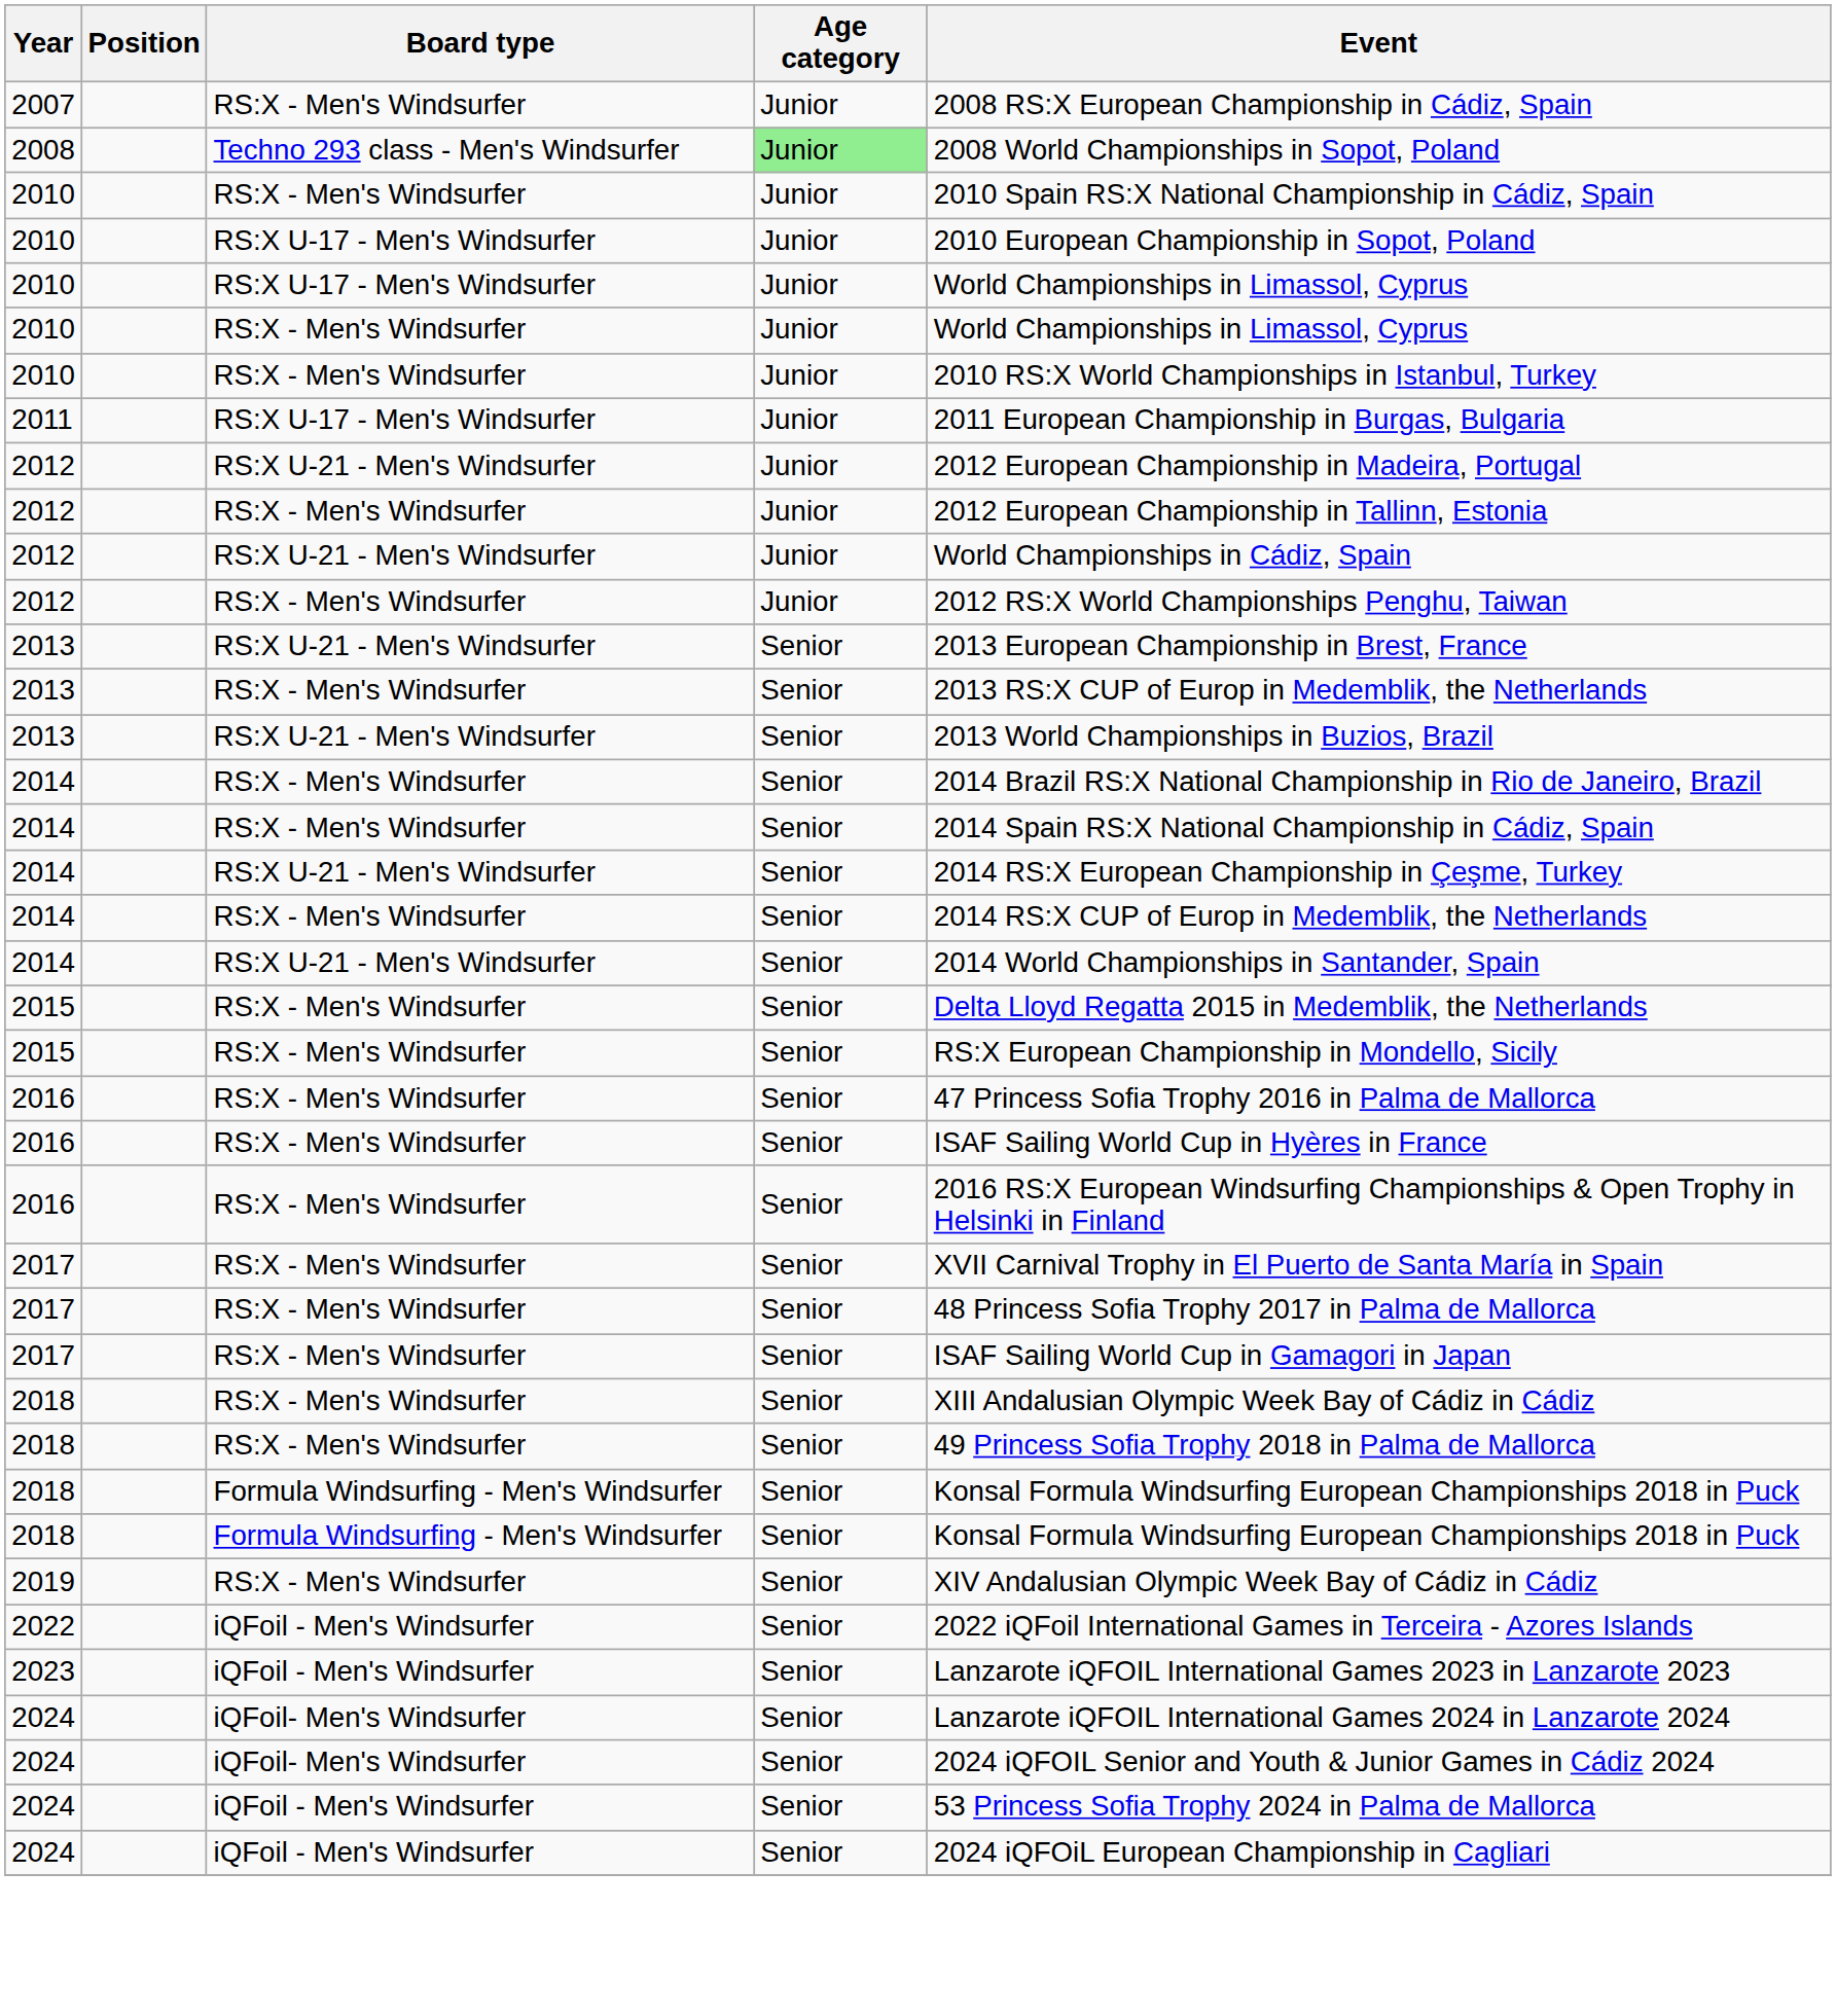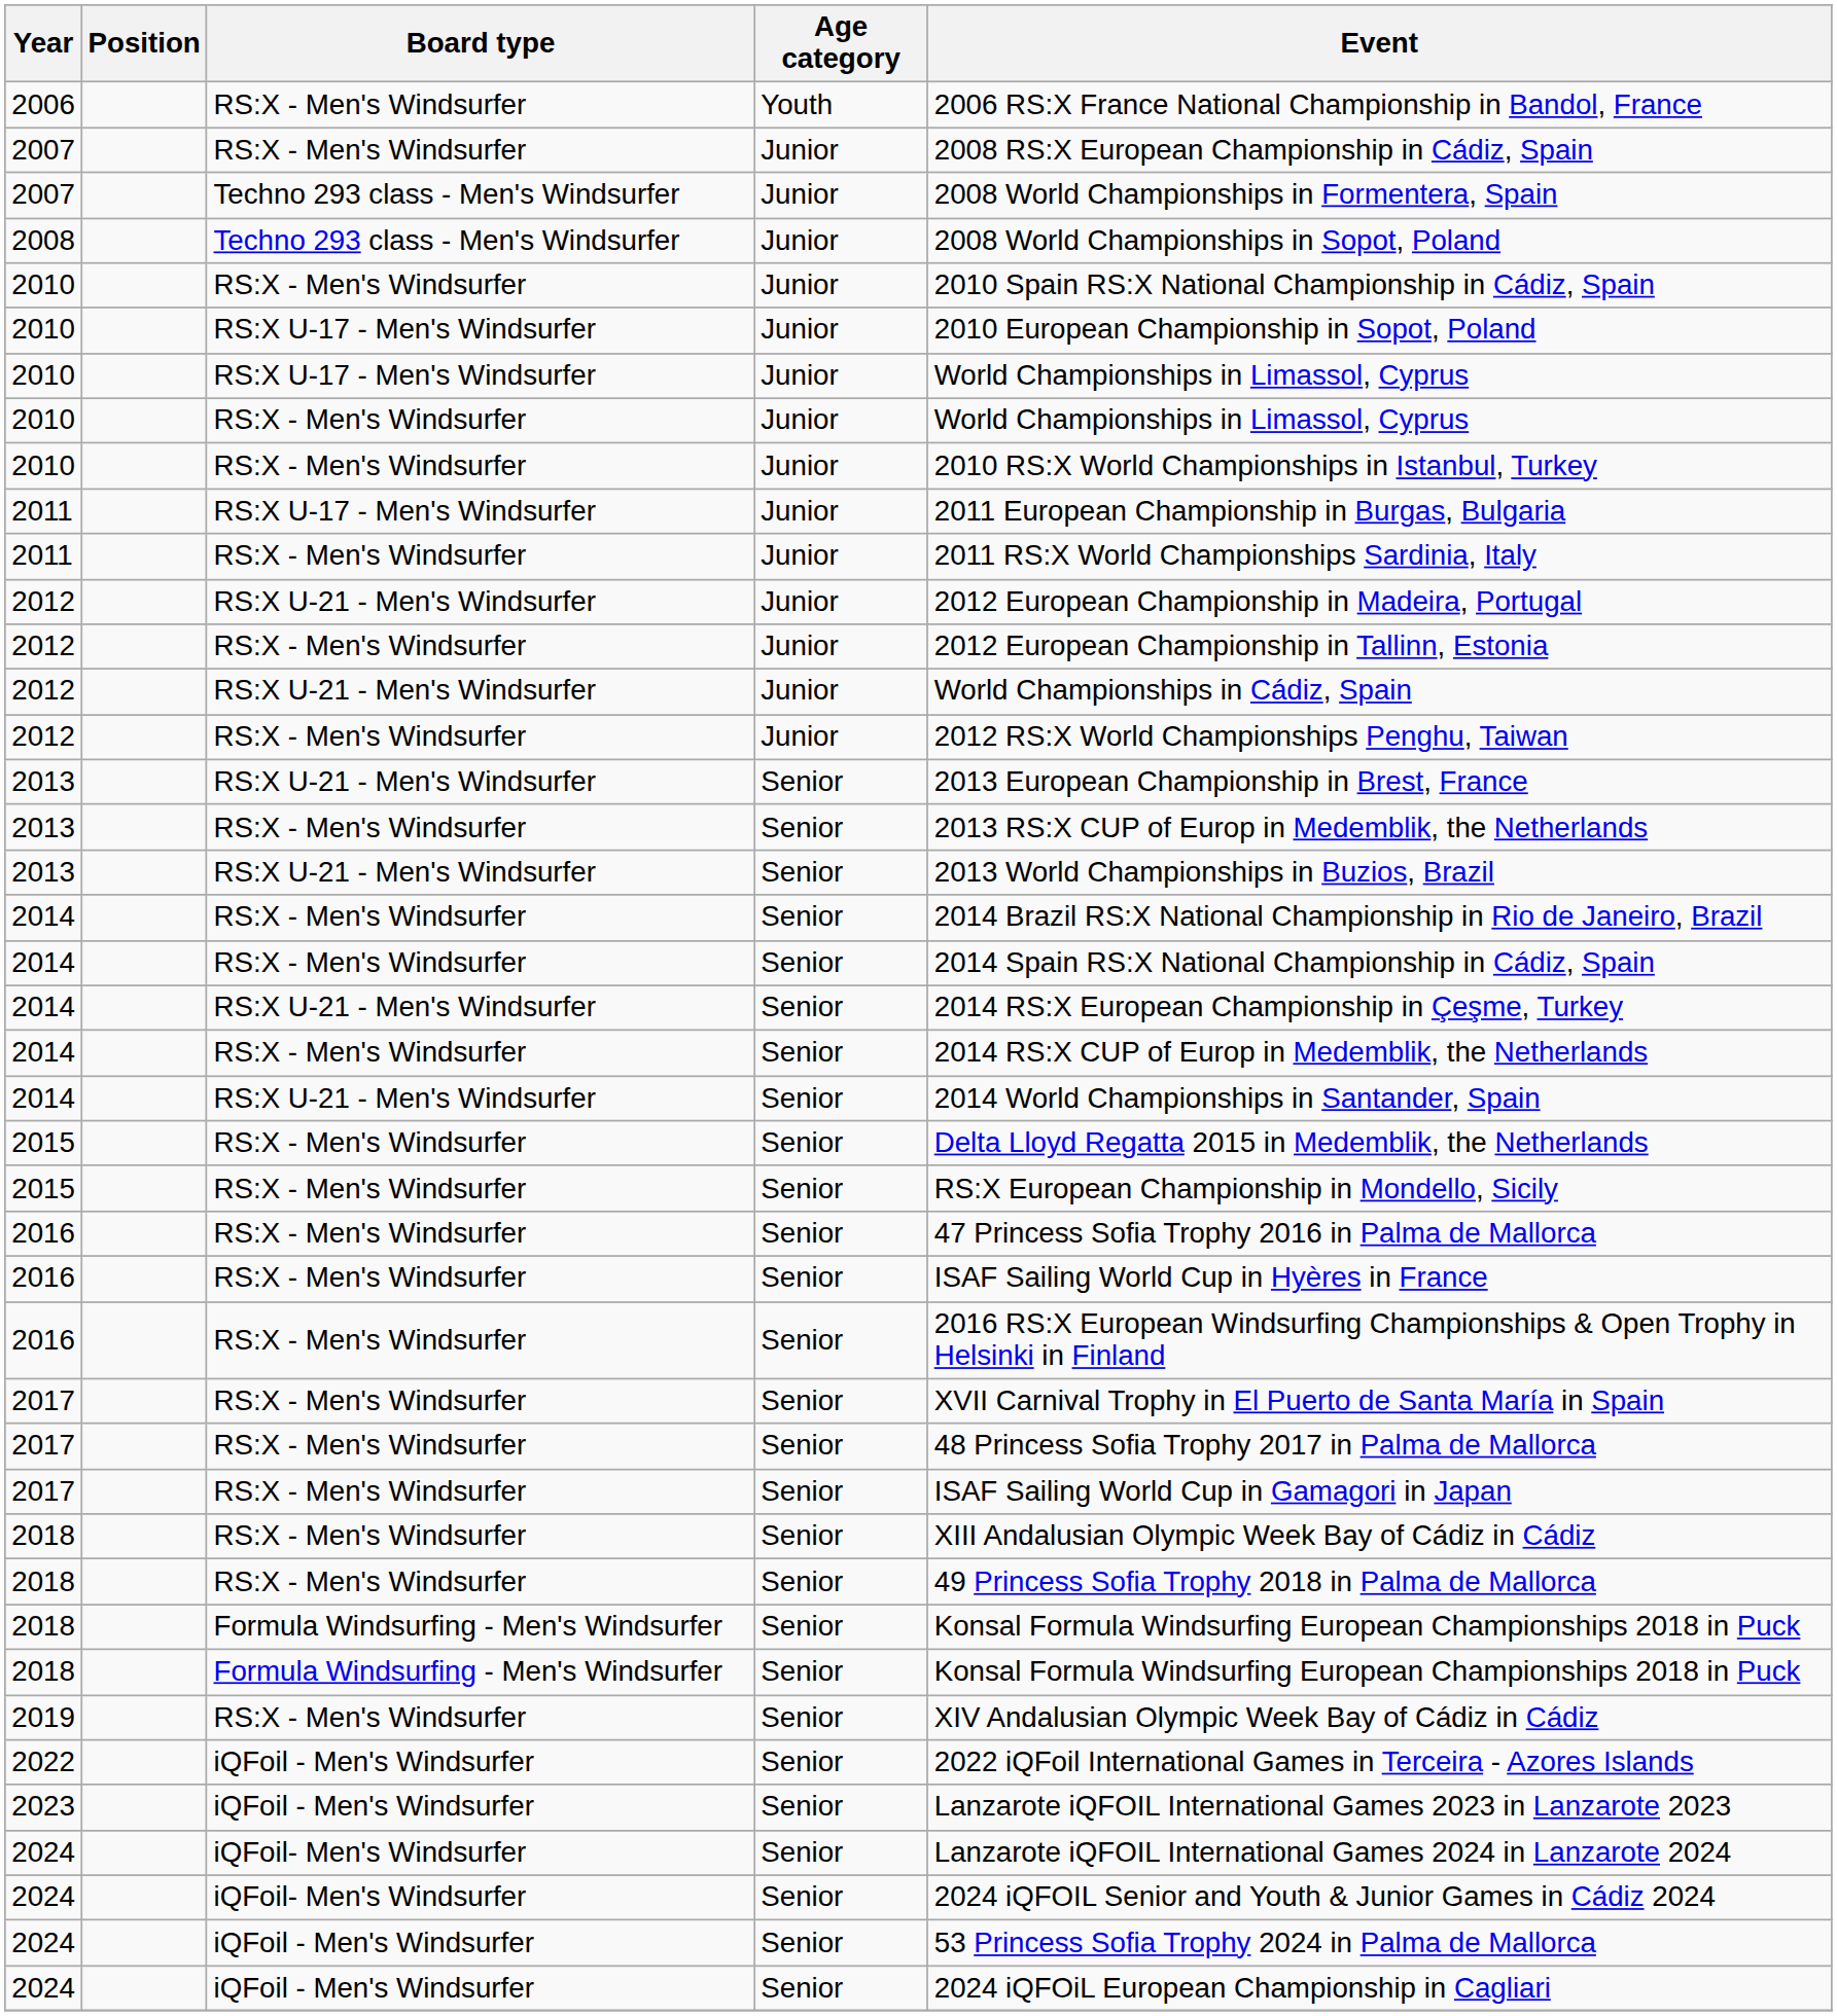 <table class="wikitable">
 <tr>
 <th width="30">Year</th>
 <th width="20">Position</th>
 <th width="300">Board type</th>
 <th width="90">Age category</th>
 <th width="500">Event</th>
 </tr>
 <tr>
+<td>2006</td>
+<td align="center"></td>
+<td>RS:X - Men's Windsurfer</td>
+<td>Youth</td>
+<td> 2006 RS:X France National Championship in <a href='#'>Bandol</a>, <a href='#'>France</a></td>
+</tr>
+<tr>
 <td>2007</td>
 <td align="center"></td>
 <td>RS:X - Men's Windsurfer</td>
 <td>Junior</td>
 <td> 2008 RS:X European Championship in <a href='#'>Cádiz</a>, <a href='#'>Spain</a></td>
 </tr>
 <tr>
+<td>2007</td>
+<td align="center"></td>
+<td>Techno 293 class - Men's Windsurfer</td>
+<td>Junior</td>
+<td> 2008 World Championships in <a href='#'>Formentera</a>, <a href='#'>Spain</a></td>
+</tr>
+<tr>
 <td>2008</td>
 <td align="center"></td>
 <td><a href='#'>Techno 293</a> class - Men's Windsurfer</td>
-<td style="background: lightgreen;">Junior</td>
+<td>Junior</td>
 <td> 2008 World Championships in <a href='#'>Sopot</a>, <a href='#'>Poland</a></td>
 </tr>
 <tr>
 <td>2010</td>
 <td align="center"></td>
 <td>RS:X - Men's Windsurfer</td>
 <td>Junior</td>
 <td> 2010 Spain RS:X National Championship in <a href='#'>Cádiz</a>, <a href='#'>Spain</a></td>
 </tr>
 <tr>
 <td>2010</td>
 <td align="center"></td>
 <td>RS:X U-17 - Men's Windsurfer</td>
 <td>Junior</td>
 <td> 2010 European Championship in <a href='#'>Sopot</a>, <a href='#'>Poland</a></td>
 </tr>
 <tr>
 <td>2010</td>
 <td align="center"></td>
 <td>RS:X U-17 - Men's Windsurfer</td>
 <td>Junior</td>
 <td> World Championships in <a href='#'>Limassol</a>, <a href='#'>Cyprus</a></td>
 </tr>
 <tr>
 <td>2010</td>
 <td align="center"></td>
 <td>RS:X - Men's Windsurfer</td>
 <td>Junior</td>
 <td> World Championships in <a href='#'>Limassol</a>, <a href='#'>Cyprus</a></td>
 </tr>
 <tr>
 <td>2010</td>
 <td align="center"></td>
 <td>RS:X - Men's Windsurfer</td>
 <td>Junior</td>
 <td> 2010 RS:X World Championships in <a href='#'>Istanbul</a>, <a href='#'>Turkey</a></td>
 </tr>
 <tr>
 <td>2011</td>
 <td align="center"></td>
 <td>RS:X U-17 - Men's Windsurfer</td>
 <td>Junior</td>
 <td> 2011 European Championship in <a href='#'>Burgas</a>, <a href='#'>Bulgaria</a></td>
+</tr>
+<tr>
+<td>2011</td>
+<td align="center"></td>
+<td>RS:X - Men's Windsurfer</td>
+<td>Junior</td>
+<td> 2011 RS:X World Championships <a href='#'>Sardinia</a>, <a href='#'>Italy</a></td>
 </tr>
 <tr>
 <td>2012</td>
 <td align="center"></td>
 <td>RS:X U-21 - Men's Windsurfer</td>
 <td>Junior</td>
 <td> 2012 European Championship in <a href='#'>Madeira</a>, <a href='#'>Portugal</a></td>
 </tr>
 <tr>
 <td>2012</td>
 <td align="center"></td>
 <td>RS:X - Men's Windsurfer</td>
 <td>Junior</td>
 <td> 2012 European Championship in <a href='#'>Tallinn</a>, <a href='#'>Estonia</a></td>
 </tr>
 <tr>
 <td>2012</td>
 <td align="center"></td>
 <td>RS:X U-21 - Men's Windsurfer</td>
 <td>Junior</td>
 <td> World Championships in <a href='#'>Cádiz</a>, <a href='#'>Spain</a></td>
 </tr>
 <tr>
 <td>2012</td>
 <td align="center"></td>
 <td>RS:X - Men's Windsurfer</td>
 <td>Junior</td>
 <td> 2012 RS:X World Championships <a href='#'>Penghu</a>, <a href='#'>Taiwan</a></td>
 </tr>
 <tr>
 <td>2013</td>
 <td align="center"></td>
 <td>RS:X U-21 - Men's Windsurfer</td>
 <td>Senior</td>
 <td> 2013 European Championship in <a href='#'>Brest</a>, <a href='#'>France</a></td>
 </tr>
 <tr>
 <td>2013</td>
 <td align="center"></td>
 <td>RS:X - Men's Windsurfer</td>
 <td>Senior</td>
 <td> 2013 RS:X CUP of Europ in <a href='#'>Medemblik</a>, the <a href='#'>Netherlands</a></td>
 </tr>
 <tr>
 <td>2013</td>
 <td align="center"></td>
 <td>RS:X U-21 - Men's Windsurfer</td>
 <td>Senior</td>
 <td> 2013 World Championships in <a href='#'>Buzios</a>, <a href='#'>Brazil</a></td>
 </tr>
 <tr>
 <td>2014</td>
 <td align="center"></td>
 <td>RS:X - Men's Windsurfer</td>
 <td>Senior</td>
 <td> 2014 Brazil RS:X National Championship in <a href='#'>Rio de Janeiro</a>, <a href='#'>Brazil</a></td>
 </tr>
 <tr>
 <td>2014</td>
 <td align="center"></td>
 <td>RS:X - Men's Windsurfer</td>
 <td>Senior</td>
 <td> 2014 Spain RS:X National Championship in <a href='#'>Cádiz</a>, <a href='#'>Spain</a></td>
 </tr>
 <tr>
 <td>2014</td>
 <td align="center"></td>
 <td>RS:X U-21 - Men's Windsurfer</td>
 <td>Senior</td>
 <td> 2014 RS:X European Championship in <a href='#'>Çeşme</a>, <a href='#'>Turkey</a></td>
 </tr>
 <tr>
 <td>2014</td>
 <td align="center"></td>
 <td>RS:X - Men's Windsurfer</td>
 <td>Senior</td>
 <td> 2014 RS:X CUP of Europ in <a href='#'>Medemblik</a>, the <a href='#'>Netherlands</a></td>
 </tr>
 <tr>
 <td>2014</td>
 <td align="center"></td>
 <td>RS:X U-21 - Men's Windsurfer</td>
 <td>Senior</td>
 <td> 2014 World Championships in <a href='#'>Santander</a>, <a href='#'>Spain</a></td>
 </tr>
 <tr>
 <td>2015</td>
 <td align="center"></td>
 <td>RS:X - Men's Windsurfer</td>
 <td>Senior</td>
 <td> <a href='#'>Delta Lloyd Regatta</a> 2015 in <a href='#'>Medemblik</a>, the <a href='#'>Netherlands</a></td>
 </tr>
 <tr>
 <td>2015</td>
 <td align="center"></td>
 <td>RS:X - Men's Windsurfer</td>
 <td>Senior</td>
 <td> RS:X European Championship in <a href='#'>Mondello</a>, <a href='#'>Sicily</a></td>
 </tr>
 <tr>
 <td>2016</td>
 <td align="center"></td>
 <td>RS:X - Men's Windsurfer</td>
 <td>Senior</td>
 <td> 47 Princess Sofia Trophy 2016 in <a href='#'>Palma de Mallorca</a></td>
 </tr>
 <tr>
 <td>2016</td>
 <td align="center"></td>
 <td>RS:X - Men's Windsurfer</td>
 <td>Senior</td>
 <td> ISAF Sailing World Cup in <a href='#'>Hyères</a> in <a href='#'>France</a></td>
 </tr>
 <tr>
 <td>2016</td>
 <td align="center"></td>
 <td>RS:X - Men's Windsurfer</td>
 <td>Senior</td>
 <td> 2016 RS:X European Windsurfing Championships & Open Trophy in <a href='#'>Helsinki</a> in <a href='#'>Finland</a></td>
 </tr>
 <tr>
 <td>2017</td>
 <td align="center"></td>
 <td>RS:X - Men's Windsurfer</td>
 <td>Senior</td>
 <td> XVII Carnival Trophy in <a href='#'>El Puerto de Santa María</a> in <a href='#'>Spain</a></td>
 </tr>
 <tr>
 <td>2017</td>
 <td align="center"></td>
 <td>RS:X - Men's Windsurfer</td>
 <td>Senior</td>
 <td> 48 Princess Sofia Trophy 2017 in <a href='#'>Palma de Mallorca</a></td>
 </tr>
 <tr>
 <td>2017</td>
 <td align="center"></td>
 <td>RS:X - Men's Windsurfer</td>
 <td>Senior</td>
 <td> ISAF Sailing World Cup in <a href='#'>Gamagori</a> in <a href='#'>Japan</a></td>
 </tr>
 <tr>
 <td>2018</td>
 <td align="center"></td>
 <td>RS:X - Men's Windsurfer</td>
 <td>Senior</td>
 <td> XIII Andalusian Olympic Week Bay of Cádiz in <a href='#'>Cádiz</a></td>
 </tr>
 <tr>
 <td>2018</td>
 <td align="center"></td>
 <td>RS:X - Men's Windsurfer</td>
 <td>Senior</td>
 <td> 49 <a href='#'>Princess Sofia Trophy</a> 2018 in <a href='#'>Palma de Mallorca</a></td>
 </tr>
 <tr>
 <td>2018</td>
 <td align="center"></td>
 <td>Formula Windsurfing - Men's Windsurfer</td>
 <td>Senior</td>
 <td> Konsal Formula Windsurfing European Championships 2018 in <a href='#'>Puck</a></td>
 </tr>
 <tr>
 <td>2018</td>
 <td align="center"></td>
 <td><a href='#'>Formula Windsurfing</a> - Men's Windsurfer</td>
 <td>Senior</td>
 <td> Konsal Formula Windsurfing European Championships 2018 in <a href='#'>Puck</a></td>
 </tr>
 <tr>
 <td>2019</td>
 <td align="center"></td>
 <td>RS:X - Men's Windsurfer</td>
 <td>Senior</td>
 <td> XIV Andalusian Olympic Week Bay of Cádiz in <a href='#'>Cádiz</a></td>
 </tr>
 <tr>
 <td>2022</td>
 <td align="center"></td>
 <td>iQFoil - Men's Windsurfer</td>
 <td>Senior</td>
 <td> 2022 iQFoil International Games in <a href='#'>Terceira</a> - <a href='#'>Azores Islands</a></td>
 </tr>
 <tr>
 <td>2023</td>
 <td align="center"></td>
 <td>iQFoil - Men's Windsurfer</td>
 <td>Senior</td>
 <td> Lanzarote iQFOIL International Games 2023 in <a href='#'>Lanzarote</a> 2023</td>
 </tr>
 <tr>
 <td>2024</td>
 <td align="center"></td>
 <td>iQFoil- Men's Windsurfer</td>
 <td>Senior</td>
 <td> Lanzarote iQFOIL International Games 2024 in <a href='#'>Lanzarote</a> 2024</td>
 </tr>
 <tr>
 <td>2024</td>
 <td align="center"></td>
 <td>iQFoil- Men's Windsurfer</td>
 <td>Senior</td>
 <td> 2024 iQFOIL Senior and Youth & Junior Games in <a href='#'>Cádiz</a> 2024</td>
 </tr>
 <tr>
 <td>2024</td>
 <td align="center"></td>
 <td>iQFoil - Men's Windsurfer</td>
 <td>Senior</td>
 <td> 53 <a href='#'>Princess Sofia Trophy</a> 2024 in <a href='#'>Palma de Mallorca</a></td>
 </tr>
 <tr>
 <td>2024</td>
 <td align="center"></td>
 <td>iQFoil - Men's Windsurfer</td>
 <td>Senior</td>
 <td> 2024 iQFOiL European Championship in <a href='#'>Cagliari</a></td>
 </tr>
 <tr>
 </tr>
 </table>
